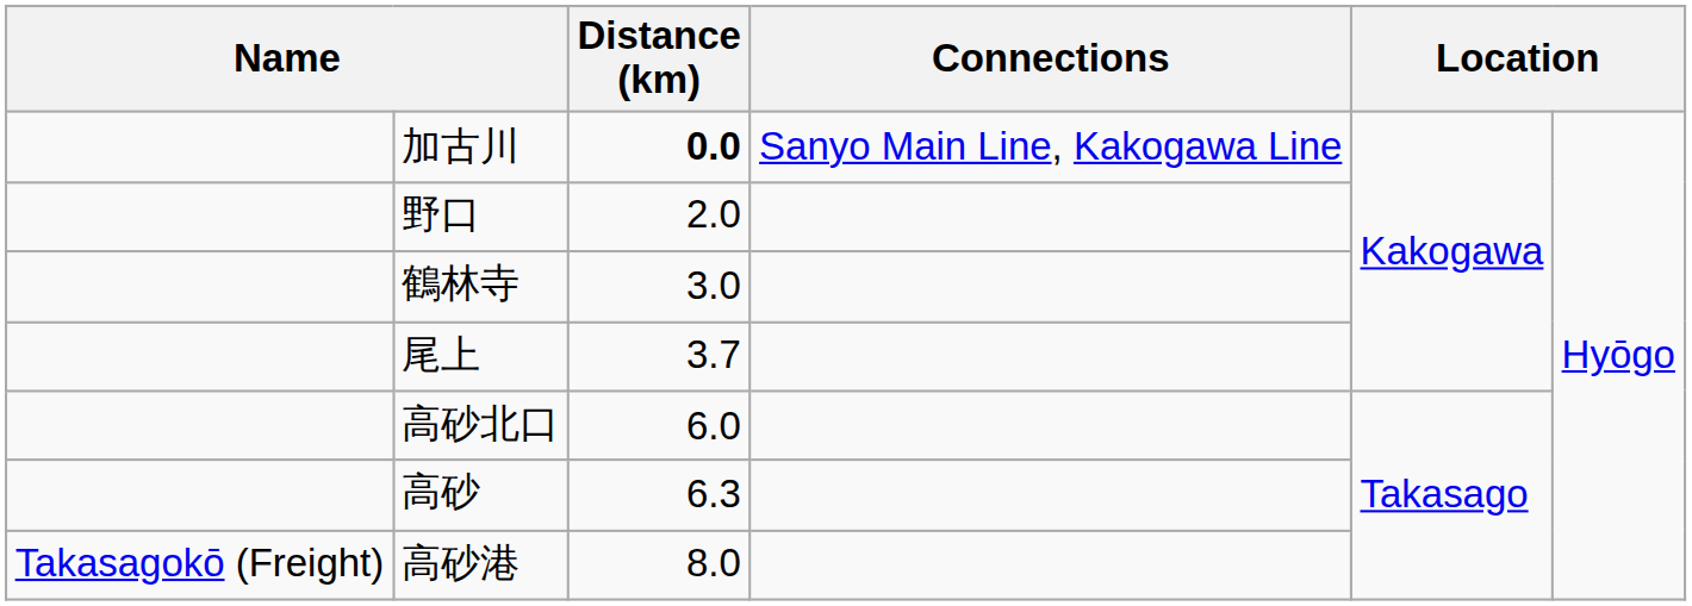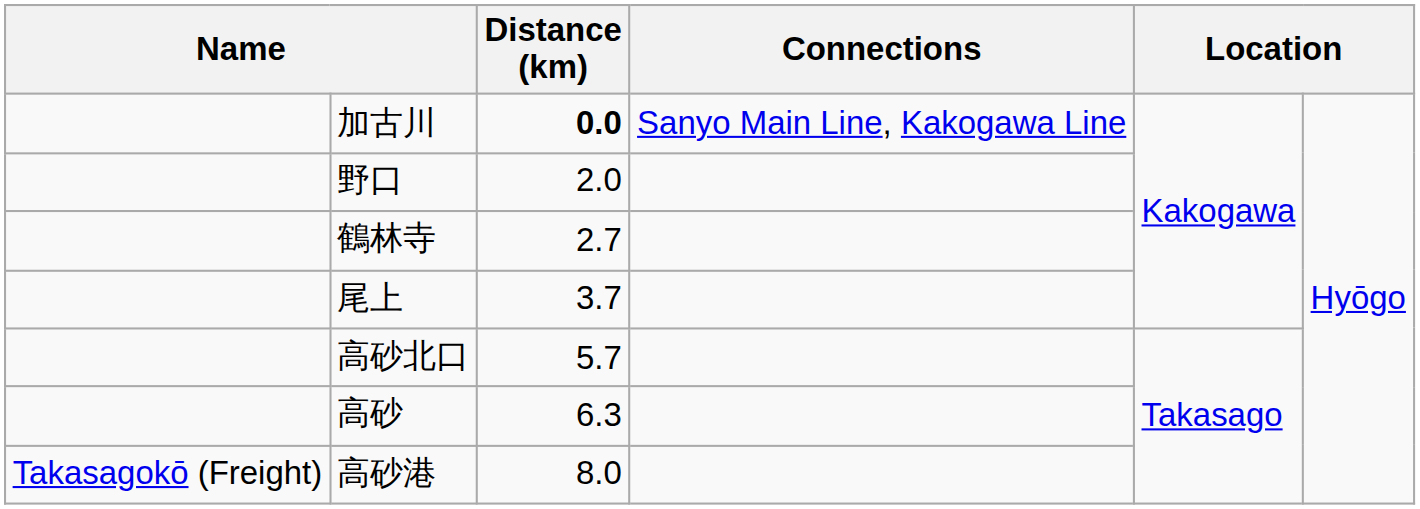 <table class="wikitable" rules="all">
 <tr>
 <th colspan="2">Name</th>
 <th>Distance<br>(km)</th>
 <th>Connections</th>
 <th colspan=2>Location</th>
 </tr>
 <tr>
 <td></td>
 <td>加古川</td>
 <td style="text-align:right"><strong>0.0</strong></td>
 <td><a href='#'>Sanyo Main Line</a>, <a href='#'>Kakogawa Line</a></td>
 <td rowspan="4"><a href='#'>Kakogawa</a></td>
 <td rowspan="7"><a href='#'>Hyōgo</a></td>
 </tr>
 <tr>
 <td></td>
 <td>野口</td>
 <td style="text-align:right">2.0</td>
 <td> </td>
 </tr>
 <tr>
 <td></td>
 <td>鶴林寺</td>
-<td style="text-align:right">3.0</td>
+<td style="text-align:right">2.7</td>
 <td> </td>
 </tr>
 <tr>
 <td></td>
 <td>尾上</td>
 <td style="text-align:right">3.7</td>
 <td> </td>
 </tr>
 <tr>
 <td></td>
 <td>高砂北口</td>
-<td style="text-align:right">6.0</td>
+<td style="text-align:right">5.7</td>
 <td> </td>
 <td rowspan="3"><a href='#'>Takasago</a></td>
 </tr>
 <tr>
 <td></td>
 <td>高砂</td>
 <td style="text-align:right">6.3</td>
 <td> </td>
 </tr>
 <tr>
 <td><a href='#'>Takasagokō</a> (Freight)</td>
 <td>高砂港</td>
 <td style="text-align:right">8.0</td>
 <td> </td>
 </tr>
 </table>
